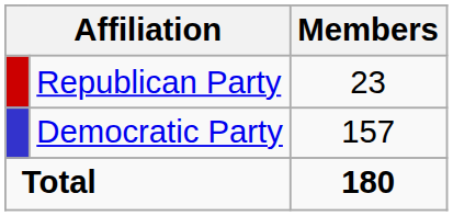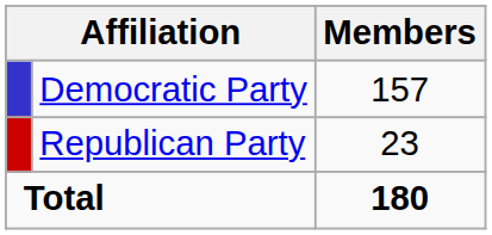 <table class=wikitable>
 <tr>
 <th colspan=2 align=center valign=bottom bgcolor="lightgray">Affiliation</th>
 <th valign=bottom bgcolor="lightgray">Members</th>
+</tr>
+<tr>
+<td bgcolor="#3333CC"> </td>
+<td><a href='#'>Democratic Party</a></td>
+<td align=center>157</td>
 </tr>
 <tr>
 <td bgcolor="#CC0000"> </td>
 <td><a href='#'>Republican Party</a></td>
 <td align=center>23</td>
 </tr>
 <tr>
-<td bgcolor="#3333CC"> </td>
-<td><a href='#'>Democratic Party</a></td>
-<td align=center>157</td>
-</tr>
-<tr>
 <td colspan=2> <strong>Total</strong></td>
 <td align=center><strong>180</strong></td>
 </tr>
 </table>
